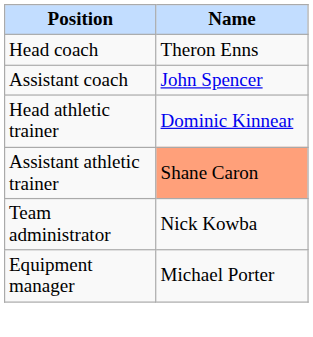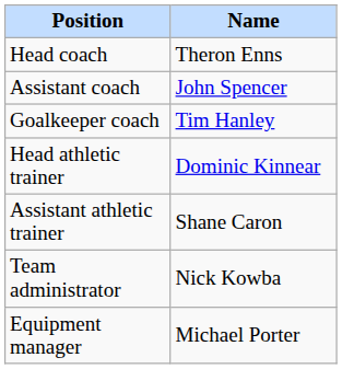 <table class="wikitable">
 <tr>
 <th style="background:#c2ddff; width:120px;">Position</th>
 <th style="background:#c2ddff; width:120px;">Name</th>
 </tr>
 <tr>
 <td>Head coach</td>
 <td> Theron Enns</td>
 </tr>
 <tr>
 <td>Assistant coach</td>
 <td> <a href='#'>John Spencer</a></td>
 </tr>
 <tr>
+<td>Goalkeeper coach</td>
+<td> <a href='#'>Tim Hanley</a></td>
+</tr>
+<tr>
 <td>Head athletic trainer</td>
 <td> <a href='#'>Dominic Kinnear</a></td>
 </tr>
 <tr>
 <td>Assistant athletic trainer</td>
-<td style="background: lightsalmon;"> Shane Caron</td>
+<td> Shane Caron</td>
 </tr>
 <tr>
 <td>Team administrator</td>
 <td> Nick Kowba</td>
 </tr>
 <tr>
 <td>Equipment manager</td>
 <td> Michael Porter</td>
 </tr>
 </table>
